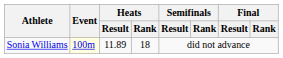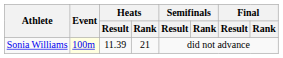 <table class=wikitable style="font-size:90%">
 <tr>
 <th rowspan="2">Athlete</th>
 <th rowspan="2">Event</th>
 <th colspan="2">Heats</th>
 <th colspan="2">Semifinals</th>
 <th colspan="2">Final</th>
 </tr>
 <tr>
 <th>Result</th>
 <th>Rank</th>
 <th>Result</th>
 <th>Rank</th>
 <th>Result</th>
 <th>Rank</th>
 </tr>
 <tr>
 <td><a href='#'>Sonia Williams</a></td>
 <td style="background: lightyellow;"><a href='#'>100m</a></td>
-<td align=center>11.89</td>
-<td align=center>18</td>
+<td align=center>11.39</td>
+<td align=center>21</td>
 <td align=center colspan="4">did not advance</td>
 </tr>
 </table>
